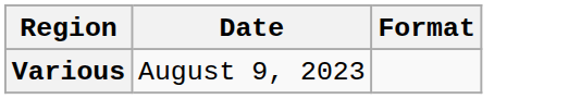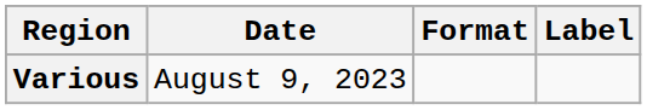 <table class="wikitable plainrowheaders">
 <tr>
 <th scope="col">Region</th>
 <th scope="col">Date</th>
 <th scope="col">Format</th>
+<th scope="col">Label</th>
 </tr>
 <tr>
 <th scope="row">Various</th>
 <td>August 9, 2023</td>
 <td></td>
+<td></td>
 </tr>
 </table>
